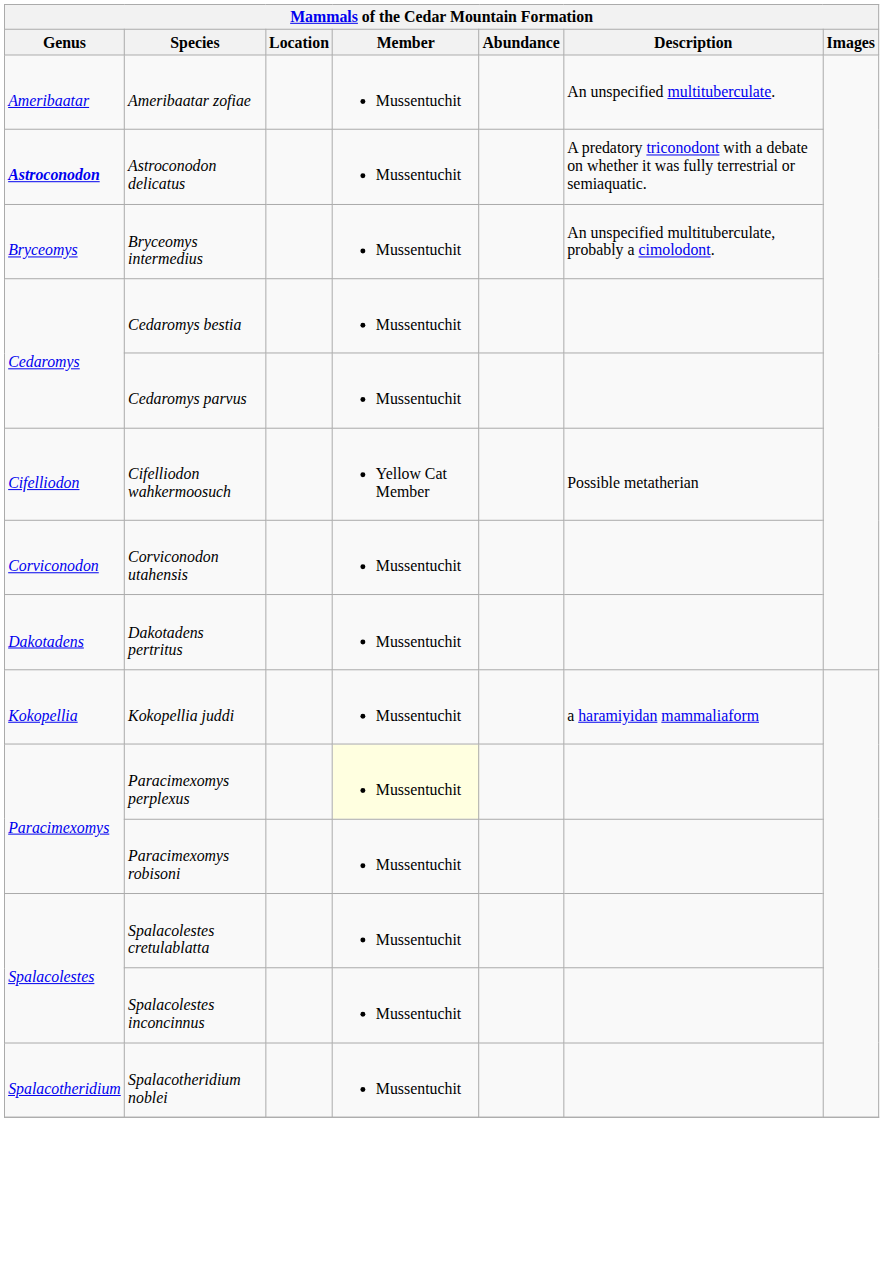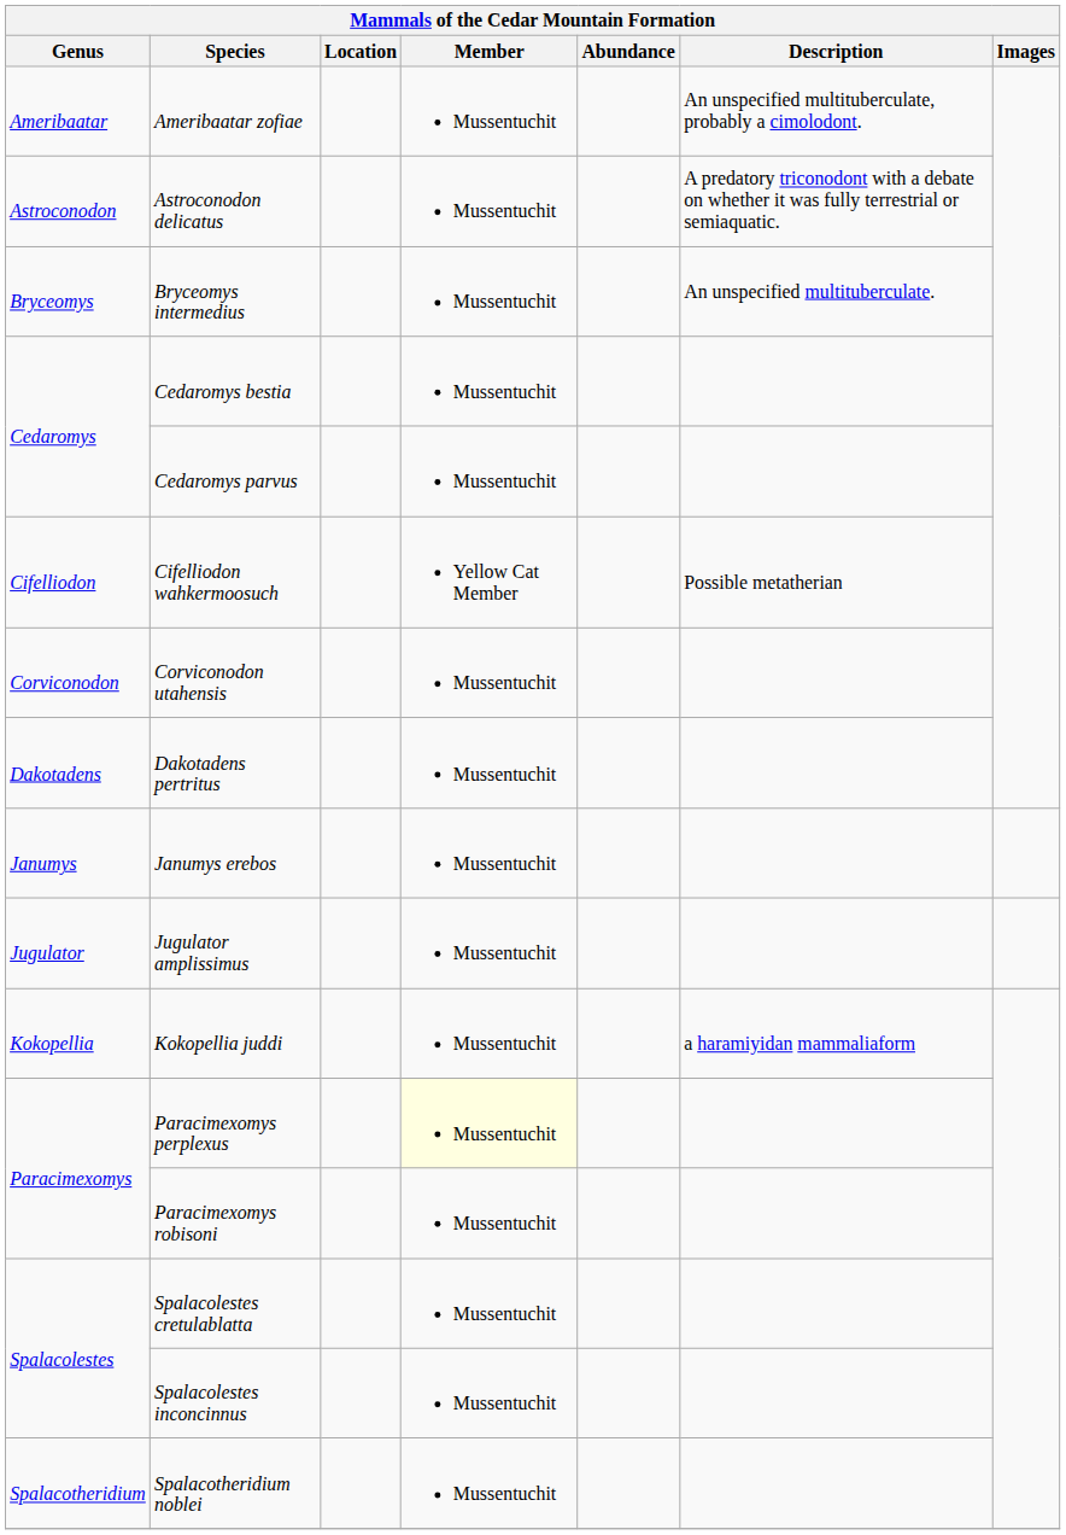 <table class="wikitable" align="center" width="100%">
 <tr>
 <th colspan="7" align="center"><strong><a href='#'>Mammals</a> of the Cedar Mountain Formation</strong></th>
 </tr>
 <tr>
 <th>Genus</th>
 <th>Species</th>
 <th>Location</th>
 <th>Member</th>
 <th>Abundance</th>
 <th>Description</th>
 <th>Images</th>
 </tr>
 <tr>
 <td><br><em><a href='#'>Ameribaatar</a></em></td>
 <td><br><em>Ameribaatar zofiae</em></td>
 <td></td>
 <td><br><ul><li>Mussentuchit</li></ul></td>
 <td></td>
-<td>An unspecified <a href='#'>multituberculate</a>.</td>
+<td>An unspecified multituberculate, probably a <a href='#'>cimolodont</a>.</td>
 <td rowspan="8"></td>
 </tr>
 <tr>
-<td><strong><br><em><a href='#'>Astroconodon</a></em></strong></td>
+<td><br><em><a href='#'>Astroconodon</a></em></td>
 <td><br><em>Astroconodon delicatus</em></td>
 <td></td>
 <td><br><ul><li>Mussentuchit</li></ul></td>
 <td></td>
 <td>A predatory <a href='#'>triconodont</a> with a debate on whether it was fully terrestrial or semiaquatic.</td>
 </tr>
 <tr>
 <td><br><em><a href='#'>Bryceomys</a></em></td>
 <td><br><em>Bryceomys intermedius</em></td>
 <td></td>
 <td><br><ul><li>Mussentuchit</li></ul></td>
 <td></td>
-<td>An unspecified multituberculate, probably a <a href='#'>cimolodont</a>.</td>
+<td>An unspecified <a href='#'>multituberculate</a>.</td>
 </tr>
 <tr>
 <td rowspan="2"><br><em><a href='#'>Cedaromys</a></em></td>
 <td><br><em>Cedaromys bestia</em></td>
 <td></td>
 <td><br><ul><li>Mussentuchit</li></ul></td>
 <td></td>
 <td></td>
 </tr>
 <tr>
 <td><br><em>Cedaromys parvus</em></td>
 <td></td>
 <td><br><ul><li>Mussentuchit</li></ul></td>
 <td></td>
 <td></td>
 </tr>
 <tr>
 <td><br><em><a href='#'>Cifelliodon</a></em></td>
 <td><br><em>Cifelliodon wahkermoosuch</em></td>
 <td></td>
 <td><br><ul><li>Yellow Cat Member</li></ul></td>
 <td></td>
 <td><br>Possible metatherian</td>
 </tr>
 <tr>
 <td><br><em><a href='#'>Corviconodon</a></em></td>
 <td><br><em>Corviconodon utahensis</em></td>
 <td></td>
 <td><br><ul><li>Mussentuchit</li></ul></td>
 <td></td>
 <td></td>
 </tr>
 <tr>
 <td><br><em><a href='#'>Dakotadens</a></em></td>
 <td><br><em>Dakotadens pertritus</em></td>
 <td></td>
 <td><br><ul><li>Mussentuchit</li></ul></td>
+<td></td>
+<td></td>
+</tr>
+<tr>
+<td><br><em><a href='#'>Janumys</a></em></td>
+<td><br><em>Janumys erebos</em></td>
+<td></td>
+<td><br><ul><li>Mussentuchit</li></ul></td>
+<td></td>
+<td></td>
+<td></td>
+</tr>
+<tr>
+<td><br><em><a href='#'>Jugulator</a></em></td>
+<td><br><em>Jugulator amplissimus</em></td>
+<td></td>
+<td><br><ul><li>Mussentuchit</li></ul></td>
+<td></td>
 <td></td>
 <td></td>
 </tr>
 <tr>
 <td><br><em><a href='#'>Kokopellia</a></em></td>
 <td><br><em>Kokopellia juddi</em></td>
 <td></td>
 <td><br><ul><li>Mussentuchit</li></ul></td>
 <td></td>
 <td><br>a <a href='#'>haramiyidan</a> <a href='#'>mammaliaform</a></td>
 <td rowspan=6></td>
 </tr>
 <tr>
 <td rowspan="2"><br><em><a href='#'>Paracimexomys</a></em></td>
 <td><br><em>Paracimexomys perplexus</em></td>
 <td></td>
 <td style="background: lightyellow;"><br><ul><li>Mussentuchit</li></ul></td>
 <td></td>
 <td></td>
 </tr>
 <tr>
 <td><br><em>Paracimexomys robisoni</em></td>
 <td></td>
 <td><br><ul><li>Mussentuchit</li></ul></td>
 <td></td>
 <td></td>
 </tr>
 <tr>
 <td rowspan="2"><br><em><a href='#'>Spalacolestes</a></em></td>
 <td><br><em>Spalacolestes cretulablatta</em></td>
 <td></td>
 <td><br><ul><li>Mussentuchit</li></ul></td>
 <td></td>
 <td></td>
 </tr>
 <tr>
 <td><br><em>Spalacolestes inconcinnus</em></td>
 <td></td>
 <td><br><ul><li>Mussentuchit</li></ul></td>
 <td></td>
 <td></td>
 </tr>
 <tr>
 <td><br><em><a href='#'>Spalacotheridium</a></em></td>
 <td><br><em>Spalacotheridium noblei</em></td>
 <td></td>
 <td><br><ul><li>Mussentuchit</li></ul></td>
 <td></td>
 <td></td>
 </tr>
 <tr>
 </tr>
 </table>
